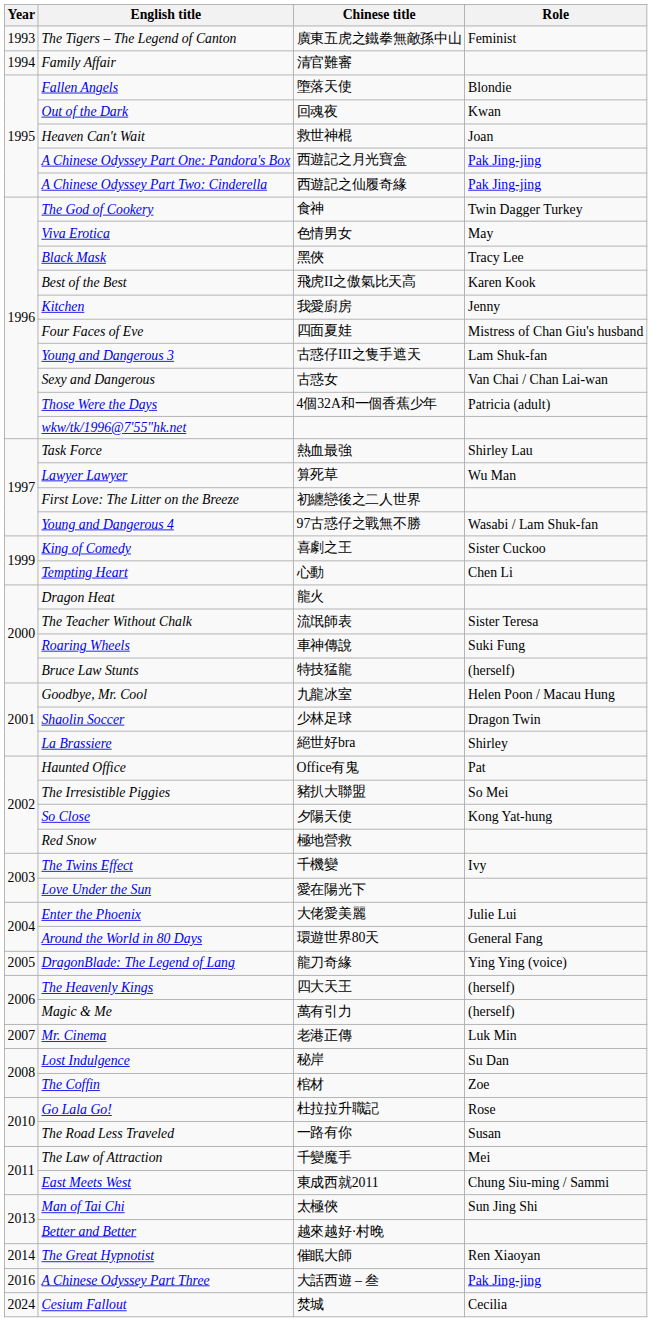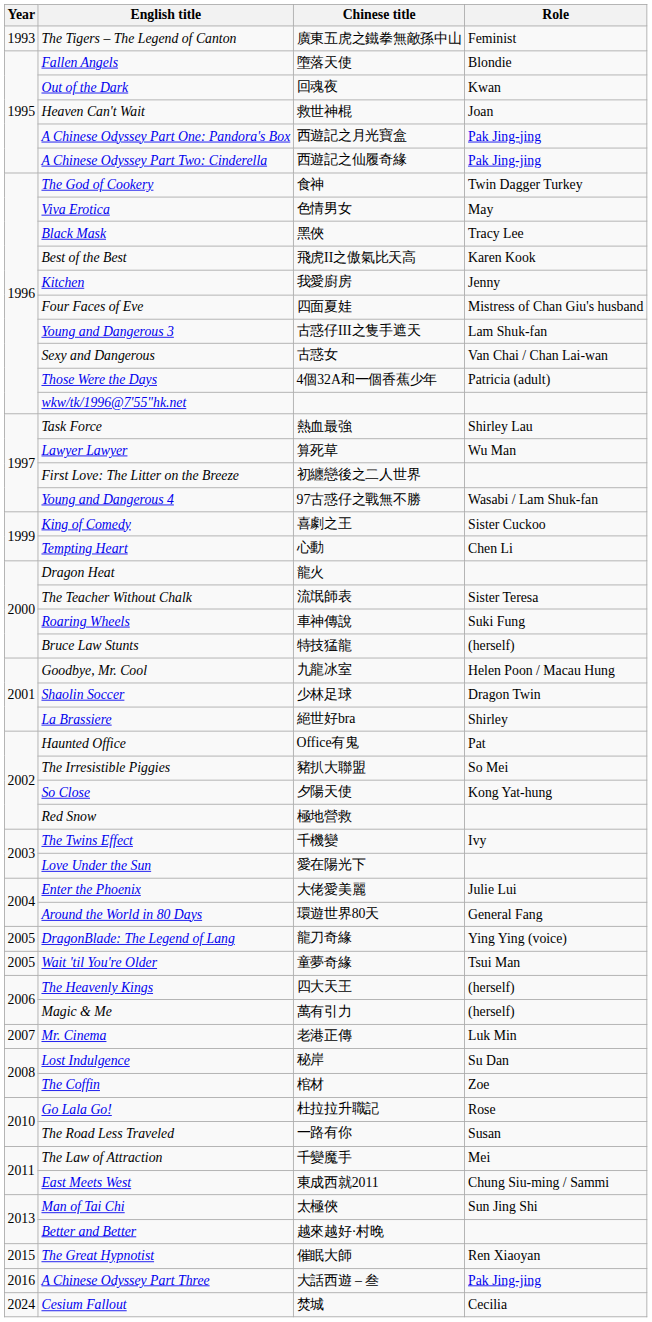 <table class="wikitable">
 <tr>
 <th>Year</th>
 <th>English title</th>
 <th>Chinese title</th>
 <th>Role</th>
 </tr>
 <tr>
 <td>1993</td>
 <td><em>The Tigers – The Legend of Canton</em></td>
 <td>廣東五虎之鐵拳無敵孫中山</td>
 <td>Feminist</td>
-</tr>
-<tr>
-<td>1994</td>
-<td><em>Family Affair</em></td>
-<td>清官難審</td>
-<td></td>
 </tr>
 <tr>
 <td rowspan="5">1995</td>
 <td><em><a href='#'>Fallen Angels</a></em></td>
 <td>墮落天使</td>
 <td>Blondie</td>
 </tr>
 <tr>
 <td><em><a href='#'>Out of the Dark</a></em></td>
 <td>回魂夜</td>
 <td>Kwan</td>
 </tr>
 <tr>
 <td><em>Heaven Can't Wait</em></td>
 <td>救世神棍</td>
 <td>Joan</td>
 </tr>
 <tr>
 <td><em><a href='#'>A Chinese Odyssey Part One: Pandora's Box</a></em></td>
 <td>西遊記之月光寶盒</td>
 <td><a href='#'>Pak Jing-jing</a></td>
 </tr>
 <tr>
 <td><em><a href='#'>A Chinese Odyssey Part Two: Cinderella</a></em></td>
 <td>西遊記之仙履奇緣</td>
 <td><a href='#'>Pak Jing-jing</a></td>
 </tr>
 <tr>
 <td rowspan="10">1996</td>
 <td><em><a href='#'>The God of Cookery</a></em></td>
 <td>食神</td>
 <td>Twin Dagger Turkey</td>
 </tr>
 <tr>
 <td><em><a href='#'>Viva Erotica</a></em></td>
 <td>色情男女</td>
 <td>May</td>
 </tr>
 <tr>
 <td><em><a href='#'>Black Mask</a></em></td>
 <td>黑俠</td>
 <td>Tracy Lee</td>
 </tr>
 <tr>
 <td><em>Best of the Best</em></td>
 <td>飛虎II之傲氣比天高</td>
 <td>Karen Kook</td>
 </tr>
 <tr>
 <td><em><a href='#'>Kitchen</a></em></td>
 <td>我愛廚房</td>
 <td>Jenny</td>
 </tr>
 <tr>
 <td><em>Four Faces of Eve</em></td>
 <td>四面夏娃</td>
 <td>Mistress of Chan Giu's husband</td>
 </tr>
 <tr>
 <td><em><a href='#'>Young and Dangerous 3</a></em></td>
 <td>古惑仔III之隻手遮天</td>
 <td>Lam Shuk-fan</td>
 </tr>
 <tr>
 <td><em>Sexy and Dangerous</em></td>
 <td>古惑女</td>
 <td>Van Chai / Chan Lai-wan</td>
 </tr>
 <tr>
 <td><em><a href='#'>Those Were the Days</a></em></td>
 <td>4個32A和一個香蕉少年</td>
 <td>Patricia (adult)</td>
 </tr>
 <tr>
 <td><em><a href='#'>wkw/tk/1996@7'55"hk.net</a></em></td>
 <td></td>
 <td></td>
 </tr>
 <tr>
 <td rowspan="4">1997</td>
 <td><em>Task Force</em></td>
 <td>熱血最強</td>
 <td>Shirley Lau</td>
 </tr>
 <tr>
 <td><em><a href='#'>Lawyer Lawyer</a></em></td>
 <td>算死草</td>
 <td>Wu Man</td>
 </tr>
 <tr>
 <td><em>First Love: The Litter on the Breeze</em></td>
 <td>初纏戀後之二人世界</td>
 <td></td>
 </tr>
 <tr>
 <td><em><a href='#'>Young and Dangerous 4</a></em></td>
 <td>97古惑仔之戰無不勝</td>
 <td>Wasabi / Lam Shuk-fan</td>
 </tr>
 <tr>
 <td rowspan="2">1999</td>
 <td><em><a href='#'>King of Comedy</a></em></td>
 <td>喜劇之王</td>
 <td>Sister Cuckoo</td>
 </tr>
 <tr>
 <td><em><a href='#'>Tempting Heart</a></em></td>
 <td>心動</td>
 <td>Chen Li</td>
 </tr>
 <tr>
 <td rowspan="4">2000</td>
 <td><em>Dragon Heat</em></td>
 <td>龍火</td>
 <td></td>
 </tr>
 <tr>
 <td><em>The Teacher Without Chalk</em></td>
 <td>流氓師表</td>
 <td>Sister Teresa</td>
 </tr>
 <tr>
 <td><em><a href='#'>Roaring Wheels</a></em></td>
 <td>車神傳說</td>
 <td>Suki Fung</td>
 </tr>
 <tr>
 <td><em>Bruce Law Stunts</em></td>
 <td>特技猛龍</td>
 <td>(herself)</td>
 </tr>
 <tr>
 <td rowspan="3">2001</td>
 <td><em>Goodbye, Mr. Cool</em></td>
 <td>九龍冰室</td>
 <td>Helen Poon / Macau Hung</td>
 </tr>
 <tr>
 <td><em><a href='#'>Shaolin Soccer</a></em></td>
 <td>少林足球</td>
 <td>Dragon Twin</td>
 </tr>
 <tr>
 <td><em><a href='#'>La Brassiere</a></em></td>
 <td>絕世好bra</td>
 <td>Shirley</td>
 </tr>
 <tr>
 <td rowspan="4">2002</td>
 <td><em>Haunted Office</em></td>
 <td>Office有鬼</td>
 <td>Pat</td>
 </tr>
 <tr>
 <td><em>The Irresistible Piggies</em></td>
 <td>豬扒大聯盟</td>
 <td>So Mei</td>
 </tr>
 <tr>
 <td><em><a href='#'>So Close</a></em></td>
 <td>夕陽天使</td>
 <td>Kong Yat-hung</td>
 </tr>
 <tr>
 <td><em>Red Snow</em></td>
 <td>極地營救</td>
 <td></td>
 </tr>
 <tr>
 <td rowspan="2">2003</td>
 <td><em><a href='#'>The Twins Effect</a></em></td>
 <td>千機變</td>
 <td>Ivy</td>
 </tr>
 <tr>
 <td><em><a href='#'>Love Under the Sun</a></em></td>
 <td>愛在陽光下</td>
 <td></td>
 </tr>
 <tr>
 <td rowspan="2">2004</td>
 <td><em><a href='#'>Enter the Phoenix</a></em></td>
 <td>大佬愛美麗</td>
 <td>Julie Lui</td>
 </tr>
 <tr>
 <td><em><a href='#'>Around the World in 80 Days</a></em></td>
 <td>環遊世界80天</td>
 <td>General Fang</td>
 </tr>
 <tr>
 <td>2005</td>
 <td><em><a href='#'>DragonBlade: The Legend of Lang</a></em></td>
 <td>龍刀奇緣</td>
 <td>Ying Ying (voice)</td>
 </tr>
 <tr>
+<td>2005</td>
+<td><em><a href='#'>Wait 'til You're Older</a></em></td>
+<td>童夢奇緣</td>
+<td>Tsui Man</td>
+</tr>
+<tr>
 <td rowspan="2">2006</td>
 <td><em><a href='#'>The Heavenly Kings</a></em></td>
 <td>四大天王</td>
 <td>(herself)</td>
 </tr>
 <tr>
 <td><em>Magic & Me</em></td>
 <td>萬有引力</td>
 <td>(herself)</td>
 </tr>
 <tr>
 <td>2007</td>
 <td><em><a href='#'>Mr. Cinema</a></em></td>
 <td>老港正傳</td>
 <td>Luk Min</td>
 </tr>
 <tr>
 <td rowspan="2">2008</td>
 <td><em><a href='#'>Lost Indulgence</a></em></td>
 <td>秘岸</td>
 <td>Su Dan</td>
 </tr>
 <tr>
 <td><em><a href='#'>The Coffin</a></em></td>
 <td>棺材</td>
 <td>Zoe</td>
 </tr>
 <tr>
 <td rowspan="2">2010</td>
 <td><em><a href='#'>Go Lala Go!</a></em></td>
 <td>杜拉拉升職記</td>
 <td>Rose</td>
 </tr>
 <tr>
 <td><em>The Road Less Traveled</em></td>
 <td>一路有你</td>
 <td>Susan</td>
 </tr>
 <tr>
 <td rowspan="2">2011</td>
 <td><em>The Law of Attraction</em></td>
 <td>千變魔手</td>
 <td>Mei</td>
 </tr>
 <tr>
 <td><em><a href='#'>East Meets West</a></em></td>
 <td>東成西就2011</td>
 <td>Chung Siu-ming / Sammi</td>
 </tr>
 <tr>
 <td rowspan="2">2013</td>
 <td><em><a href='#'>Man of Tai Chi</a></em></td>
 <td>太極俠</td>
 <td>Sun Jing Shi</td>
 </tr>
 <tr>
 <td><em><a href='#'>Better and Better</a></em></td>
 <td>越來越好·村晚</td>
 <td></td>
 </tr>
 <tr>
-<td>2014</td>
+<td>2015</td>
 <td><em><a href='#'>The Great Hypnotist</a></em></td>
 <td>催眠大師</td>
 <td>Ren Xiaoyan</td>
 </tr>
 <tr>
 <td>2016</td>
 <td><em><a href='#'>A Chinese Odyssey Part Three</a></em></td>
 <td>大話西遊 – 叁</td>
 <td><a href='#'>Pak Jing-jing</a></td>
 </tr>
 <tr>
 <td>2024</td>
 <td><em><a href='#'>Cesium Fallout</a></em></td>
 <td>焚城</td>
 <td>Cecilia</td>
 </tr>
 </table>
